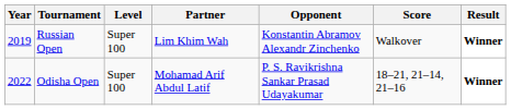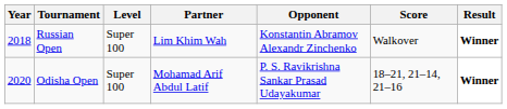 <table class="sortable wikitable" style="font-size: 90%;">
 <tr>
 <th>Year</th>
 <th>Tournament</th>
 <th>Level</th>
 <th>Partner</th>
 <th>Opponent</th>
 <th>Score</th>
 <th>Result</th>
 </tr>
 <tr>
-<td align="center"><a href='#'>2019</a></td>
+<td align="center"><a href='#'>2018</a></td>
 <td align="left"><a href='#'>Russian Open</a></td>
 <td align="left">Super 100</td>
 <td align="left"> <a href='#'>Lim Khim Wah</a></td>
 <td align="left"> <a href='#'>Konstantin Abramov</a><br> <a href='#'>Alexandr Zinchenko</a></td>
 <td align="left">Walkover</td>
 <td style="text-align:left; background:white"> <strong>Winner</strong></td>
 </tr>
 <tr>
-<td align="center"><a href='#'>2022</a></td>
+<td align="center"><a href='#'>2020</a></td>
 <td align="left"><a href='#'>Odisha Open</a></td>
 <td align="left">Super 100</td>
 <td align="left"> <a href='#'>Mohamad Arif Abdul Latif</a></td>
 <td align="left"> <a href='#'>P. S. Ravikrishna</a><br> <a href='#'>Sankar Prasad Udayakumar</a></td>
 <td align="left">18–21, 21–14, 21–16</td>
 <td style="text-align:left; background:white"> <strong>Winner</strong></td>
 </tr>
 </table>
